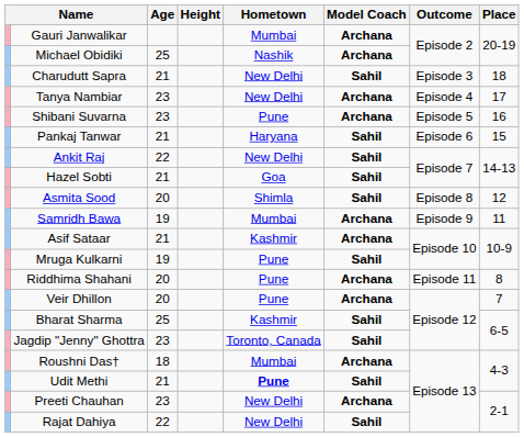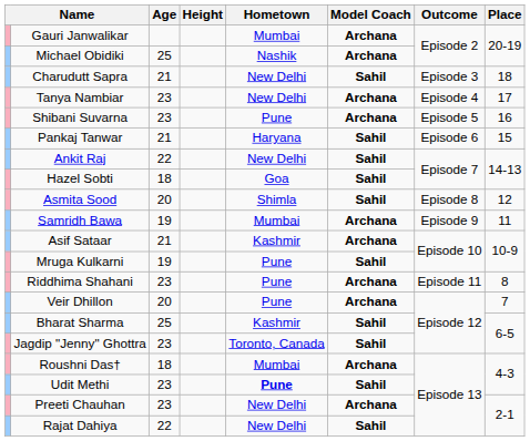 <table class="wikitable sortable" style="text-align:center">
 <tr>
 <th colspan=2>Name</th>
 <th>Age</th>
 <th>Height</th>
 <th>Hometown</th>
 <th>Model Coach</th>
 <th>Outcome</th>
 <th>Place</th>
 </tr>
 <tr>
 <td style="background:#faafbe"></td>
 <td>Gauri Janwalikar</td>
 <td></td>
 <td></td>
 <td><a href='#'>Mumbai</a></td>
 <td><strong>Archana</strong></td>
 <td rowspan=2>Episode 2</td>
 <td rowspan=2>20-19</td>
 </tr>
 <tr>
 <td style="background:#9cf;"></td>
 <td>Michael Obidiki</td>
 <td>25</td>
 <td></td>
 <td><a href='#'>Nashik</a></td>
 <td><strong>Archana</strong></td>
 </tr>
 <tr>
 <td style="background:#9cf;"></td>
 <td>Charudutt Sapra</td>
 <td>21</td>
 <td></td>
 <td><a href='#'>New Delhi</a></td>
 <td><span><strong>Sahil</strong></span></td>
 <td>Episode 3</td>
 <td>18</td>
 </tr>
 <tr>
 <td style="background:#faafbe"></td>
 <td>Tanya Nambiar</td>
 <td>23</td>
 <td></td>
 <td><a href='#'>New Delhi</a></td>
 <td><strong>Archana</strong></td>
 <td>Episode 4</td>
 <td>17</td>
 </tr>
 <tr>
 <td style="background:#faafbe"></td>
 <td>Shibani Suvarna</td>
 <td>23</td>
 <td></td>
 <td><a href='#'>Pune</a></td>
 <td><strong>Archana</strong></td>
 <td>Episode 5</td>
 <td>16</td>
 </tr>
 <tr>
 <td style="background:#9cf;"></td>
 <td>Pankaj Tanwar</td>
 <td>21</td>
 <td></td>
 <td><a href='#'>Haryana</a></td>
 <td><span><strong>Sahil</strong></span></td>
 <td>Episode 6</td>
 <td>15</td>
 </tr>
 <tr>
 <td style="background:#9cf;"></td>
 <td><a href='#'>Ankit Raj</a></td>
 <td>22</td>
 <td></td>
 <td><a href='#'>New Delhi</a></td>
 <td><span><strong>Sahil</strong></span></td>
 <td rowspan=2>Episode 7</td>
 <td rowspan=2>14-13</td>
 </tr>
 <tr>
 <td style="background:#faafbe"></td>
 <td>Hazel Sobti</td>
-<td>21</td>
+<td>18</td>
 <td></td>
 <td><a href='#'>Goa</a></td>
 <td><span><strong>Sahil</strong></span></td>
 </tr>
 <tr>
 <td style="background:#faafbe"></td>
 <td><a href='#'>Asmita Sood</a></td>
 <td>20</td>
 <td></td>
 <td><a href='#'>Shimla</a></td>
 <td><span><strong>Sahil</strong></span></td>
 <td>Episode 8</td>
 <td>12</td>
 </tr>
 <tr>
 <td style="background:#9cf;"></td>
 <td><a href='#'>Samridh Bawa</a></td>
 <td>19</td>
 <td></td>
 <td><a href='#'>Mumbai</a></td>
 <td><strong>Archana</strong></td>
 <td>Episode 9</td>
 <td>11</td>
 </tr>
 <tr>
 <td style="background:#9cf;"></td>
 <td>Asif Sataar</td>
 <td>21</td>
 <td></td>
 <td><a href='#'>Kashmir</a></td>
 <td><strong>Archana</strong></td>
 <td rowspan=2>Episode 10</td>
 <td rowspan=2>10-9</td>
 </tr>
 <tr>
 <td style="background:#faafbe"></td>
 <td>Mruga Kulkarni</td>
 <td>19</td>
 <td></td>
 <td><a href='#'>Pune</a></td>
 <td><span><strong>Sahil</strong></span></td>
 </tr>
 <tr>
 <td style="background:#faafbe"></td>
 <td>Riddhima Shahani</td>
-<td>20</td>
+<td>23</td>
 <td></td>
 <td><a href='#'>Pune</a></td>
 <td><strong>Archana</strong></td>
 <td>Episode 11</td>
 <td>8</td>
 </tr>
 <tr>
 <td style="background:#9cf;"></td>
 <td>Veir Dhillon</td>
 <td>20</td>
 <td></td>
 <td><a href='#'>Pune</a></td>
 <td><strong>Archana</strong></td>
 <td rowspan=3>Episode 12</td>
 <td>7</td>
 </tr>
 <tr>
 <td style="background:#9cf;"></td>
 <td>Bharat Sharma</td>
 <td>25</td>
 <td></td>
 <td><a href='#'>Kashmir</a></td>
 <td><span><strong>Sahil</strong></span></td>
 <td rowspan=2>6-5</td>
 </tr>
 <tr>
 <td style="background:#faafbe"></td>
 <td>Jagdip "Jenny" Ghottra</td>
 <td>23</td>
 <td></td>
 <td><a href='#'>Toronto, Canada</a></td>
 <td><span><strong>Sahil</strong></span></td>
 </tr>
 <tr>
 <td style="background:#faafbe"></td>
 <td>Roushni Das†</td>
 <td>18</td>
 <td></td>
 <td><a href='#'>Mumbai</a></td>
 <td><strong>Archana</strong></td>
 <td rowspan=4>Episode 13</td>
 <td rowspan=2>4-3</td>
 </tr>
 <tr>
 <td style="background:#9cf;"></td>
 <td>Udit Methi</td>
-<td>21</td>
+<td>23</td>
 <td></td>
 <td><strong><a href='#'>Pune</a></strong></td>
 <td><span><strong>Sahil</strong></span></td>
 </tr>
 <tr>
 <td style="background:#faafbe"></td>
 <td>Preeti Chauhan</td>
 <td>23</td>
 <td></td>
 <td><a href='#'>New Delhi</a></td>
 <td><strong>Archana</strong></td>
 <td rowspan=2>2-1</td>
 </tr>
 <tr>
 <td style="background:#9cf;"></td>
 <td>Rajat Dahiya</td>
 <td>22</td>
 <td></td>
 <td><a href='#'>New Delhi</a></td>
 <td><span><strong>Sahil</strong></span></td>
 </tr>
 </table>
